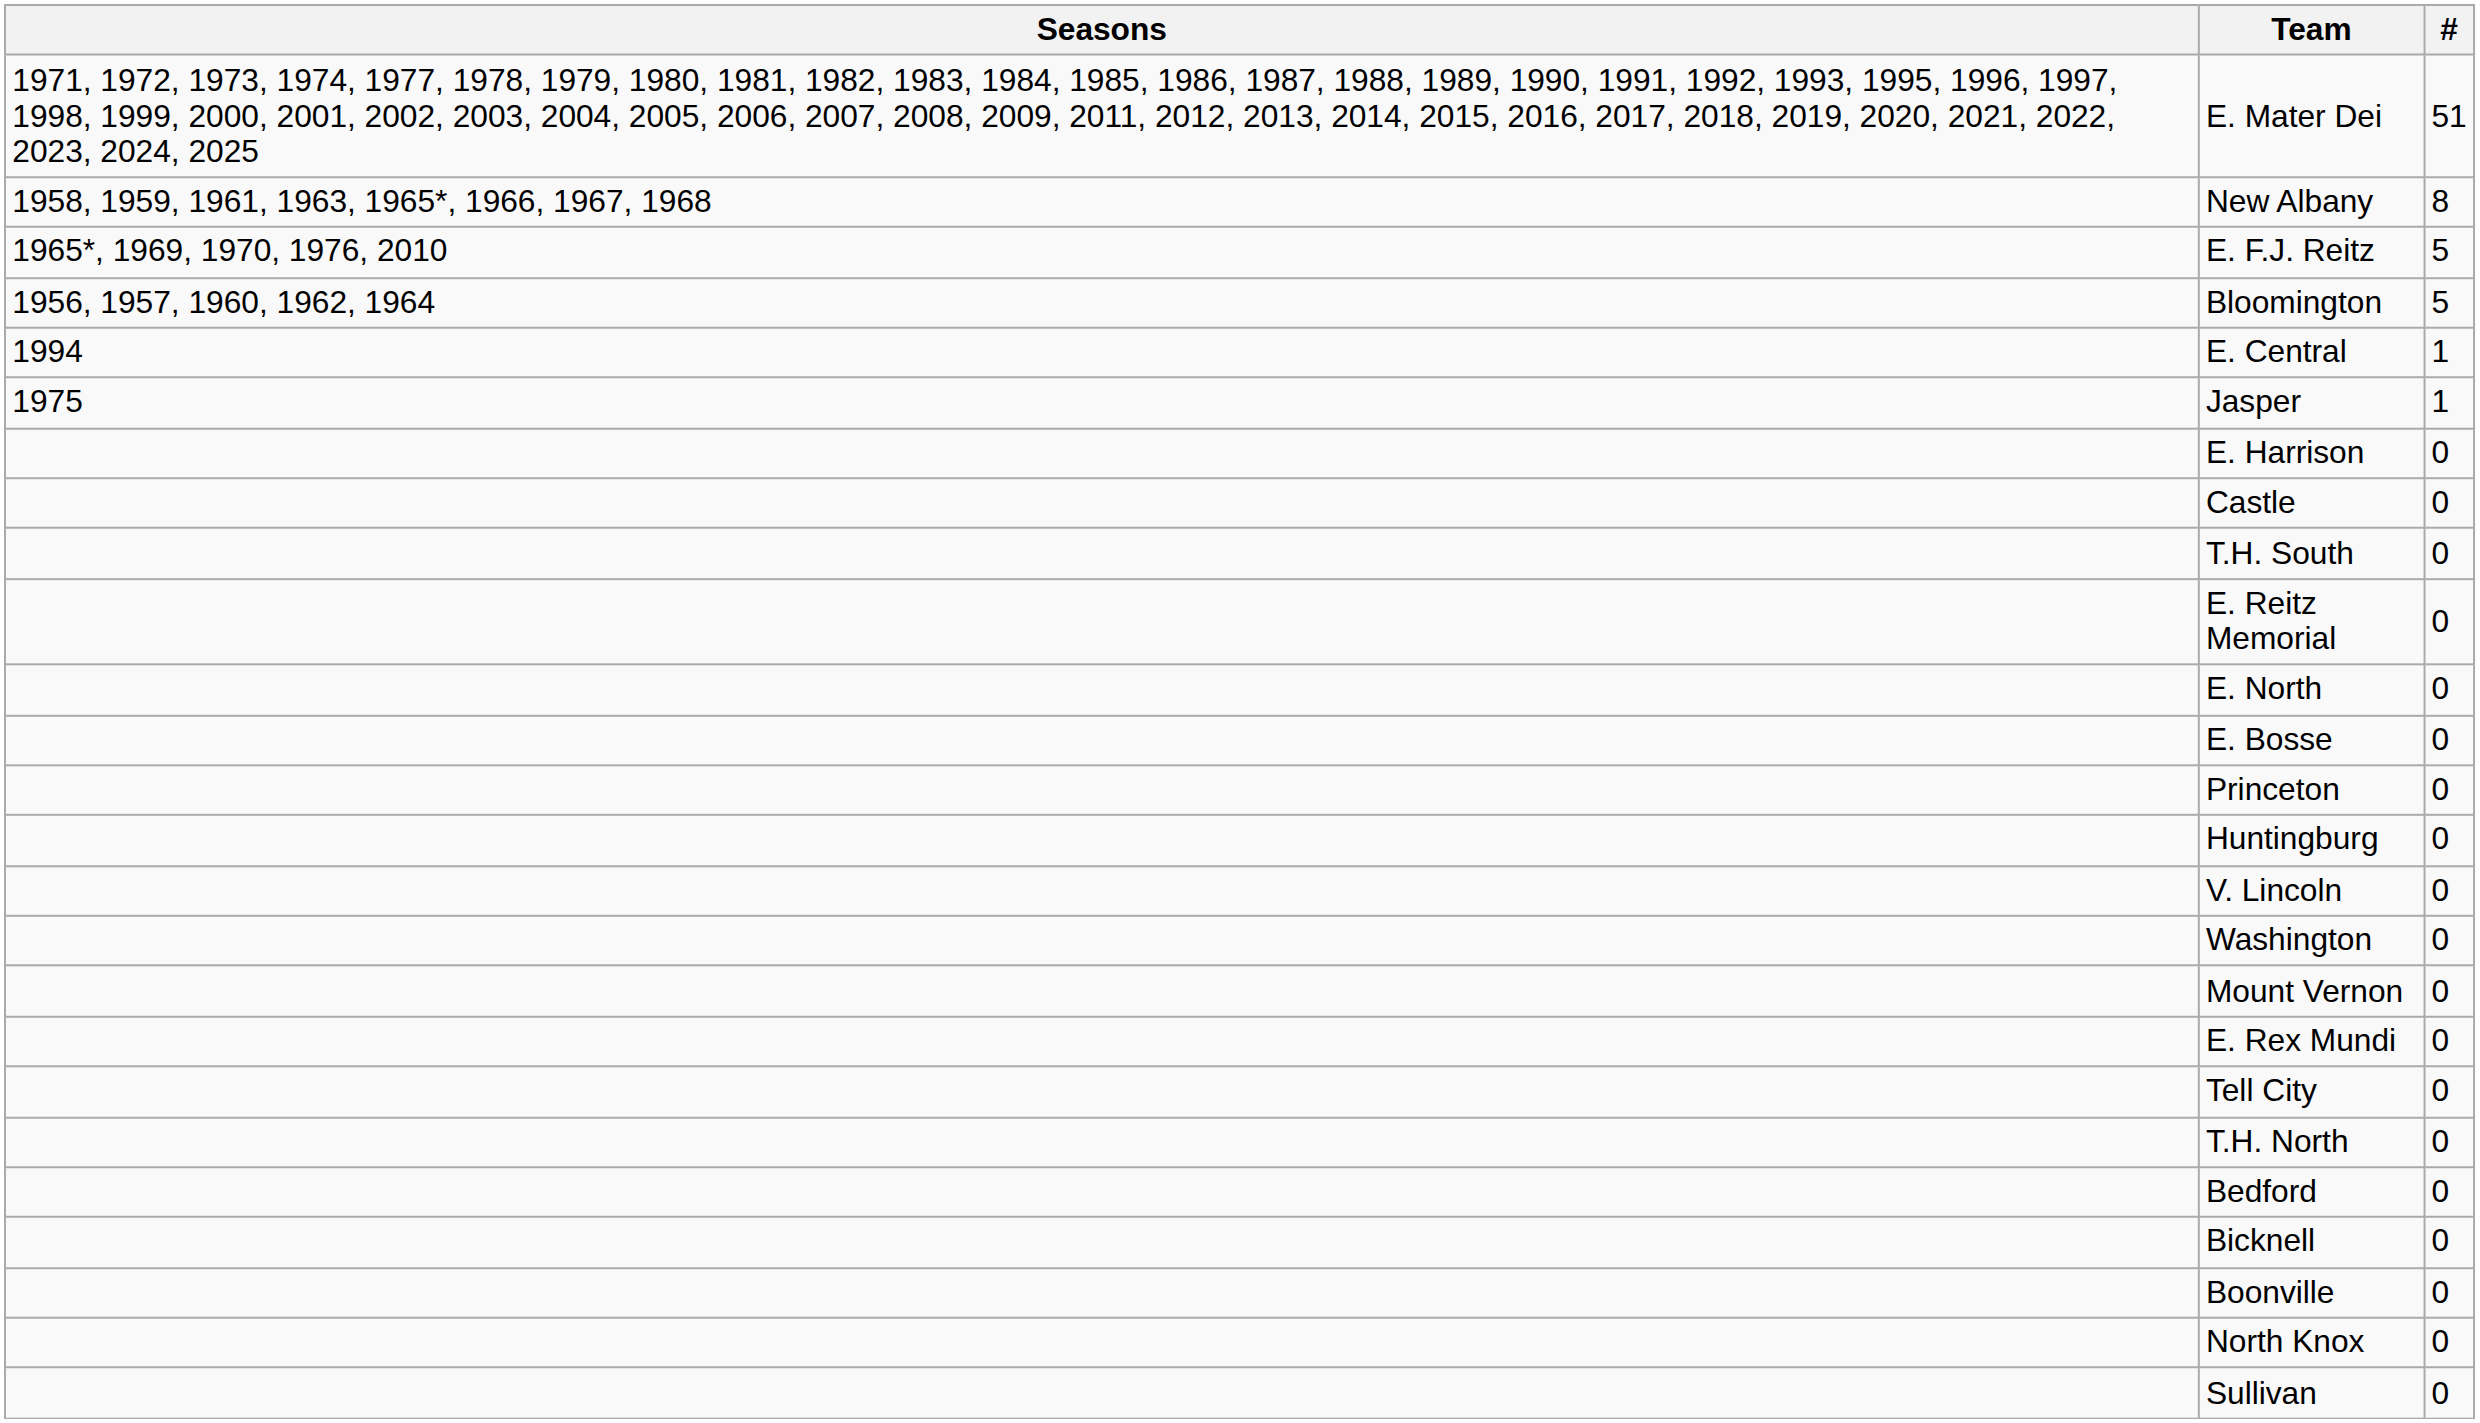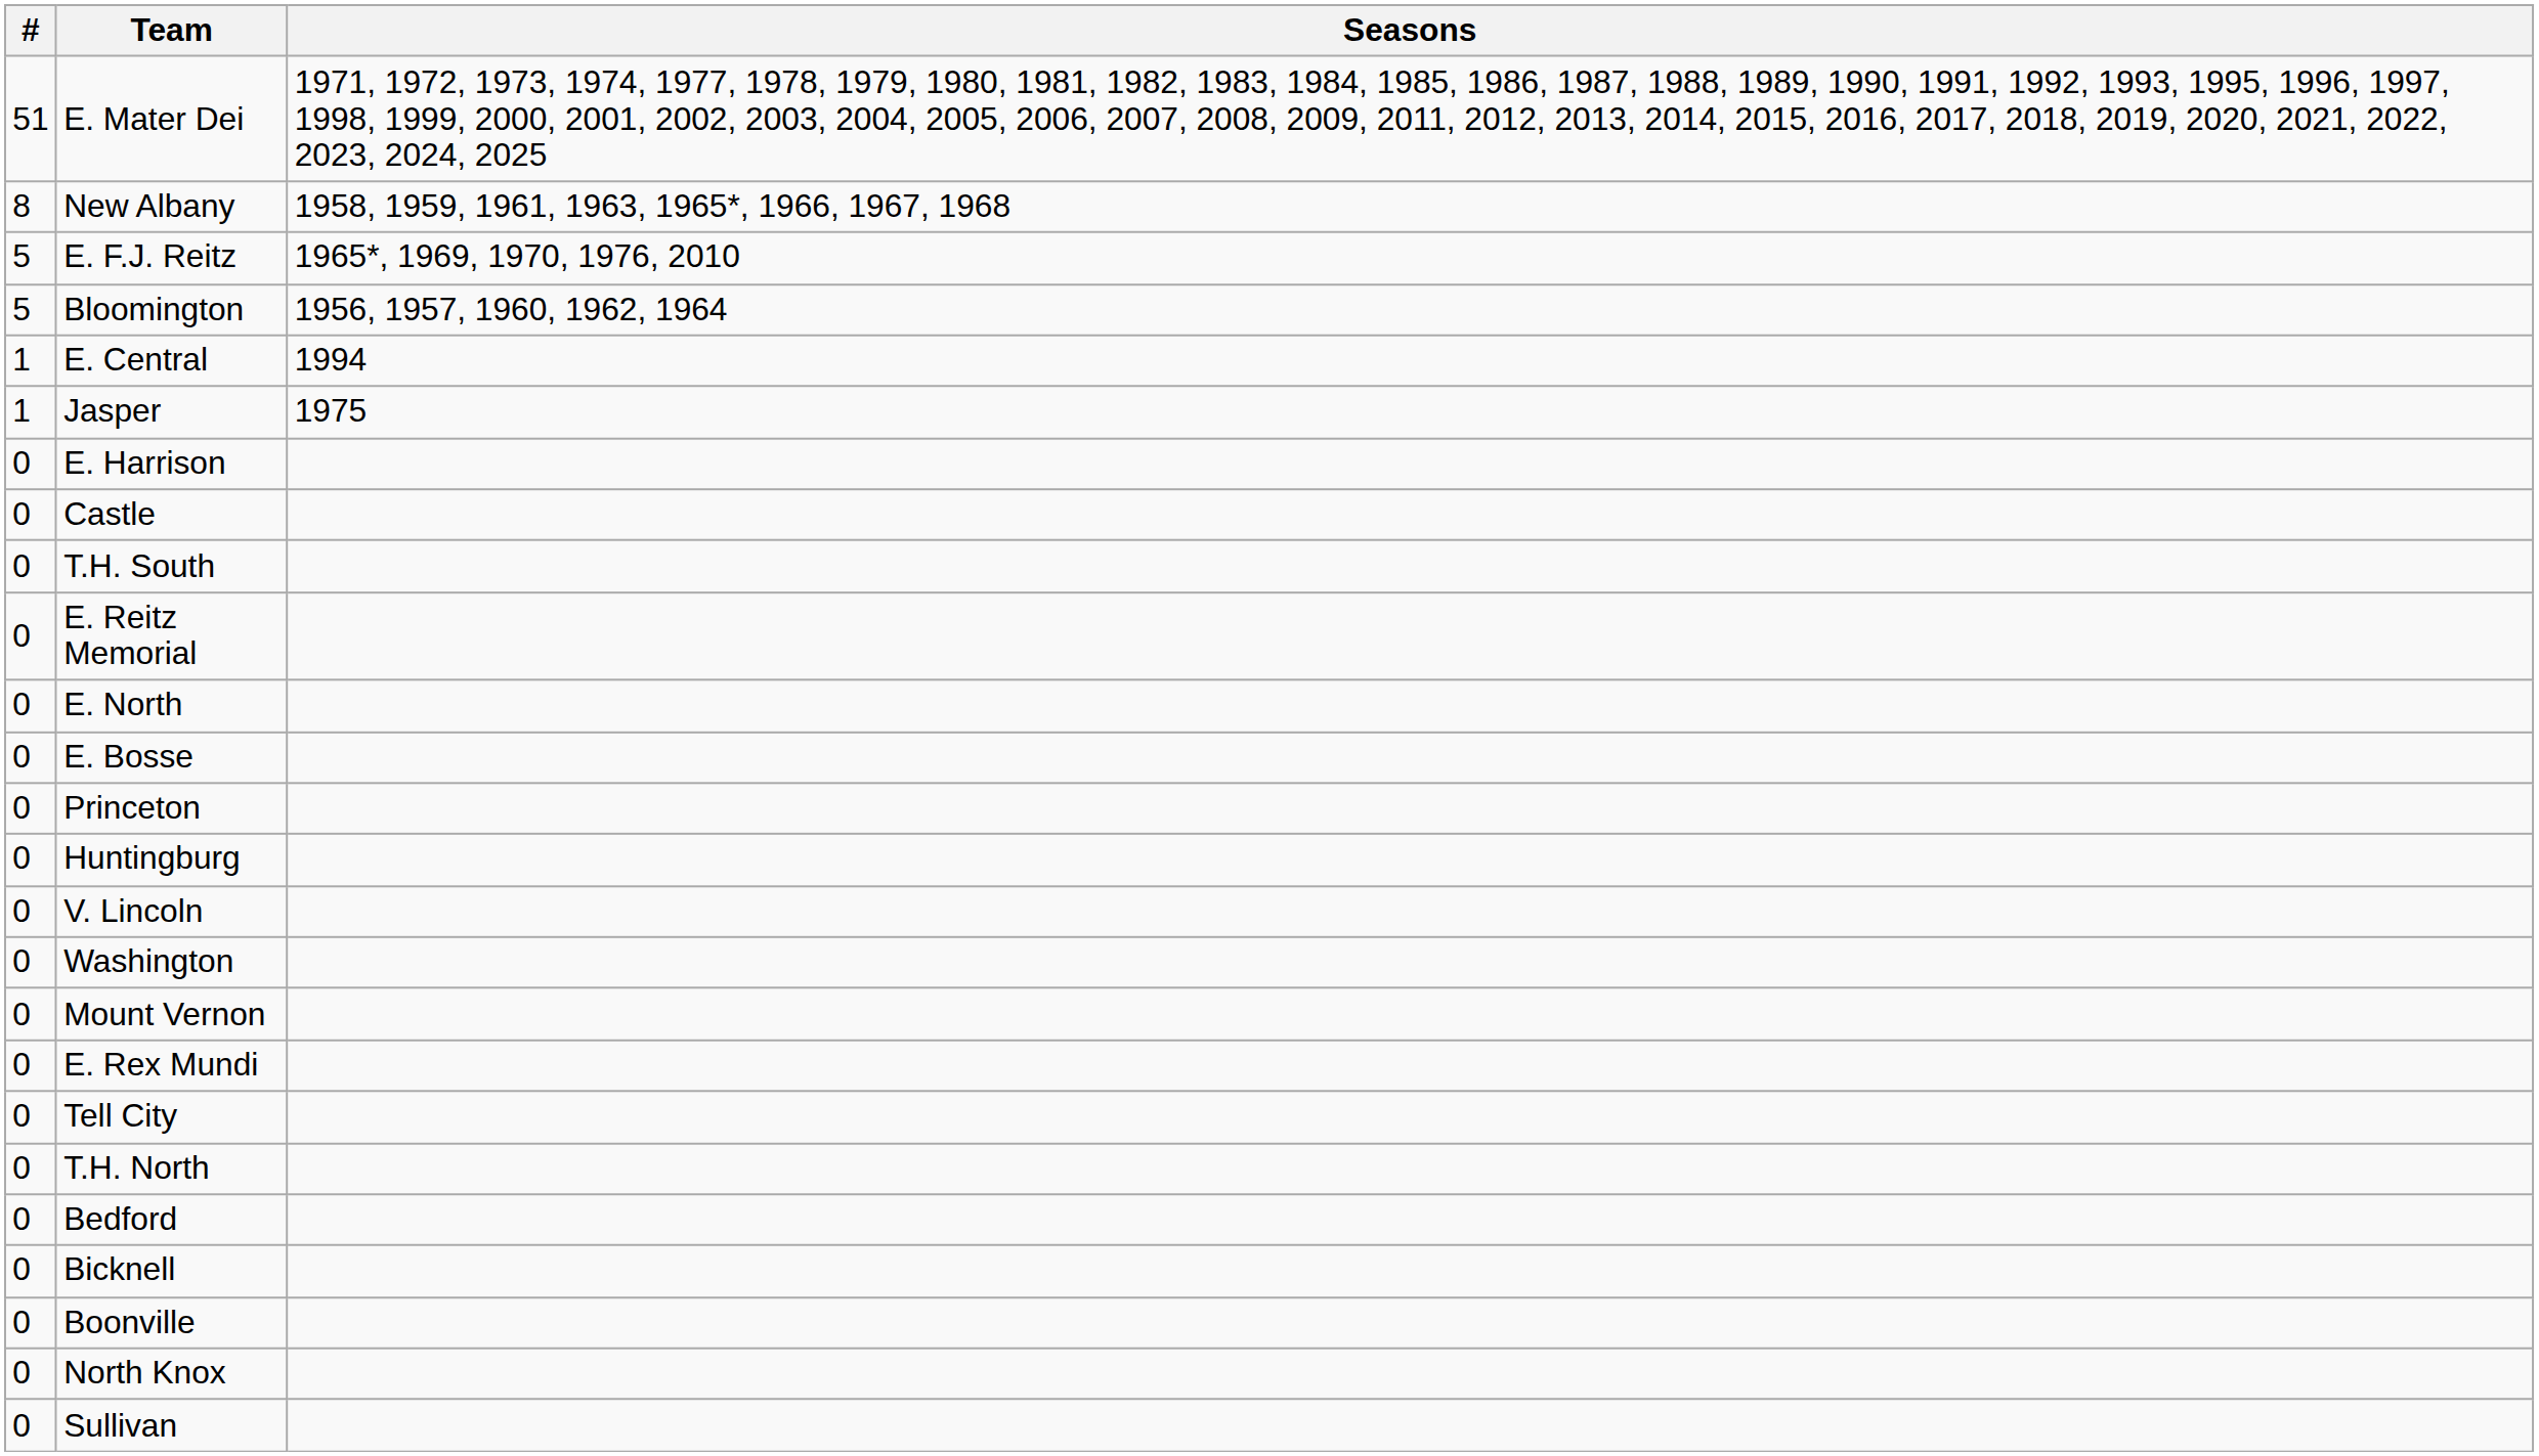 <table class="wikitable" style=>
 <tr>
+<th>#</th>
+<th>Team</th>
 <th>Seasons</th>
-<th>Team</th>
-<th>#</th>
 </tr>
 <tr>
+<td>51</td>
+<td>E. Mater Dei</td>
 <td>1971, 1972, 1973, 1974, 1977, 1978, 1979, 1980, 1981, 1982, 1983, 1984, 1985, 1986, 1987, 1988, 1989, 1990, 1991, 1992, 1993, 1995, 1996, 1997, 1998, 1999, 2000, 2001, 2002, 2003, 2004, 2005, 2006, 2007, 2008, 2009, 2011, 2012, 2013, 2014, 2015, 2016, 2017, 2018, 2019, 2020, 2021, 2022, 2023, 2024, 2025</td>
-<td>E. Mater Dei</td>
-<td>51</td>
 </tr>
 <tr>
+<td>8</td>
+<td>New Albany</td>
 <td>1958, 1959, 1961, 1963, 1965*, 1966, 1967, 1968</td>
-<td>New Albany</td>
-<td>8</td>
 </tr>
 <tr>
+<td>5</td>
+<td>E. F.J. Reitz</td>
 <td>1965*, 1969, 1970, 1976, 2010</td>
-<td>E. F.J. Reitz</td>
-<td>5</td>
 </tr>
 <tr>
+<td>5</td>
+<td>Bloomington</td>
 <td>1956, 1957, 1960, 1962, 1964</td>
-<td>Bloomington</td>
-<td>5</td>
 </tr>
 <tr>
+<td>1</td>
+<td>E. Central</td>
 <td>1994</td>
-<td>E. Central</td>
-<td>1</td>
 </tr>
 <tr>
+<td>1</td>
+<td>Jasper</td>
 <td>1975</td>
-<td>Jasper</td>
-<td>1</td>
 </tr>
 <tr>
+<td>0</td>
+<td>E. Harrison</td>
 <td></td>
-<td>E. Harrison</td>
-<td>0</td>
 </tr>
 <tr>
+<td>0</td>
+<td>Castle</td>
 <td></td>
-<td>Castle</td>
-<td>0</td>
 </tr>
 <tr>
+<td>0</td>
+<td>T.H. South</td>
 <td></td>
-<td>T.H. South</td>
-<td>0</td>
 </tr>
 <tr>
+<td>0</td>
+<td>E. Reitz Memorial</td>
 <td></td>
-<td>E. Reitz Memorial</td>
-<td>0</td>
 </tr>
 <tr>
+<td>0</td>
+<td>E. North</td>
 <td></td>
-<td>E. North</td>
-<td>0</td>
 </tr>
 <tr>
+<td>0</td>
+<td>E. Bosse</td>
 <td></td>
-<td>E. Bosse</td>
-<td>0</td>
 </tr>
 <tr>
+<td>0</td>
+<td>Princeton</td>
 <td></td>
-<td>Princeton</td>
-<td>0</td>
 </tr>
 <tr>
+<td>0</td>
+<td>Huntingburg</td>
 <td></td>
-<td>Huntingburg</td>
-<td>0</td>
 </tr>
 <tr>
+<td>0</td>
+<td>V. Lincoln</td>
 <td></td>
-<td>V. Lincoln</td>
-<td>0</td>
 </tr>
 <tr>
+<td>0</td>
+<td>Washington</td>
 <td></td>
-<td>Washington</td>
-<td>0</td>
 </tr>
 <tr>
+<td>0</td>
+<td>Mount Vernon</td>
 <td></td>
-<td>Mount Vernon</td>
-<td>0</td>
 </tr>
 <tr>
+<td>0</td>
+<td>E. Rex Mundi</td>
 <td></td>
-<td>E. Rex Mundi</td>
-<td>0</td>
 </tr>
 <tr>
+<td>0</td>
+<td>Tell City</td>
 <td></td>
-<td>Tell City</td>
-<td>0</td>
 </tr>
 <tr>
+<td>0</td>
+<td>T.H. North</td>
 <td></td>
-<td>T.H. North</td>
-<td>0</td>
 </tr>
 <tr>
+<td>0</td>
+<td>Bedford</td>
 <td></td>
-<td>Bedford</td>
-<td>0</td>
 </tr>
 <tr>
+<td>0</td>
+<td>Bicknell</td>
 <td></td>
-<td>Bicknell</td>
-<td>0</td>
 </tr>
 <tr>
+<td>0</td>
+<td>Boonville</td>
 <td></td>
-<td>Boonville</td>
-<td>0</td>
 </tr>
 <tr>
+<td>0</td>
+<td>North Knox</td>
 <td></td>
-<td>North Knox</td>
-<td>0</td>
 </tr>
 <tr>
+<td>0</td>
+<td>Sullivan</td>
 <td></td>
-<td>Sullivan</td>
-<td>0</td>
 </tr>
 </table>
